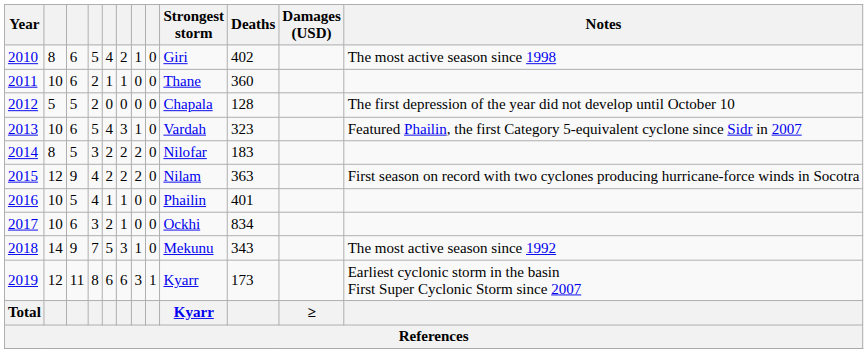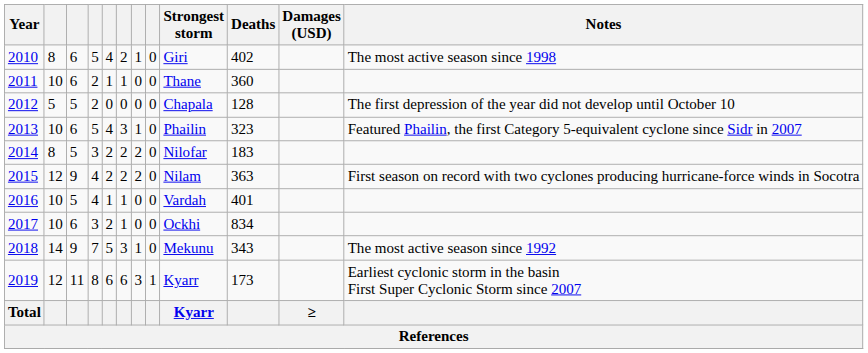 <table class="wikitable sortable">
 <tr>
 <th>Year</th>
 <th></th>
 <th></th>
 <th></th>
 <th></th>
 <th></th>
 <th></th>
 <th></th>
 <th>Strongest<br>storm</th>
 <th>Deaths</th>
 <th>Damages<br>(USD)</th>
 <th>Notes</th>
 </tr>
 <tr>
 <td><a href='#'>2010</a></td>
 <td>8</td>
 <td>6</td>
 <td>5</td>
 <td>4</td>
 <td>2</td>
 <td>1</td>
 <td>0</td>
 <td> <a href='#'>Giri</a></td>
 <td>402</td>
 <td></td>
 <td>The most active season since <a href='#'>1998</a></td>
 </tr>
 <tr>
 <td><a href='#'>2011</a></td>
 <td>10</td>
 <td>6</td>
 <td>2</td>
 <td>1</td>
 <td>1</td>
 <td>0</td>
 <td>0</td>
 <td> <a href='#'>Thane</a></td>
 <td>360</td>
 <td></td>
 <td></td>
 </tr>
 <tr>
 <td><a href='#'>2012</a></td>
 <td>5</td>
 <td>5</td>
 <td>2</td>
 <td>0</td>
 <td>0</td>
 <td>0</td>
 <td>0</td>
 <td> <a href='#'>Chapala</a></td>
 <td>128</td>
 <td></td>
 <td>The first depression of the year did not develop until October 10</td>
 </tr>
 <tr>
 <td><a href='#'>2013</a></td>
 <td>10</td>
 <td>6</td>
 <td>5</td>
 <td>4</td>
 <td>3</td>
 <td>1</td>
 <td>0</td>
-<td> <a href='#'>Vardah</a></td>
+<td> <a href='#'>Phailin</a></td>
 <td>323</td>
 <td></td>
 <td>Featured <a href='#'>Phailin</a>, the first Category 5-equivalent cyclone since <a href='#'>Sidr</a> in <a href='#'>2007</a></td>
 </tr>
 <tr>
 <td><a href='#'>2014</a></td>
 <td>8</td>
 <td>5</td>
 <td>3</td>
 <td>2</td>
 <td>2</td>
 <td>2</td>
 <td>0</td>
 <td> <a href='#'>Nilofar</a></td>
 <td>183</td>
 <td></td>
 <td></td>
 </tr>
 <tr>
 <td><a href='#'>2015</a></td>
 <td>12</td>
 <td>9</td>
 <td>4</td>
 <td>2</td>
 <td>2</td>
 <td>2</td>
 <td>0</td>
 <td> <a href='#'>Nilam</a></td>
 <td>363</td>
 <td></td>
 <td>First season on record with two cyclones producing hurricane-force winds in Socotra</td>
 </tr>
 <tr>
 <td><a href='#'>2016</a></td>
 <td>10</td>
 <td>5</td>
 <td>4</td>
 <td>1</td>
 <td>1</td>
 <td>0</td>
 <td>0</td>
-<td> <a href='#'>Phailin</a></td>
+<td> <a href='#'>Vardah</a></td>
 <td>401</td>
 <td></td>
 <td></td>
 </tr>
 <tr>
 <td><a href='#'>2017</a></td>
 <td>10</td>
 <td>6</td>
 <td>3</td>
 <td>2</td>
 <td>1</td>
 <td>0</td>
 <td>0</td>
 <td> <a href='#'>Ockhi</a></td>
 <td>834</td>
 <td></td>
 <td></td>
 </tr>
 <tr>
 <td><a href='#'>2018</a></td>
 <td>14</td>
 <td>9</td>
 <td>7</td>
 <td>5</td>
 <td>3</td>
 <td>1</td>
 <td>0</td>
 <td> <a href='#'>Mekunu</a></td>
 <td>343</td>
 <td></td>
 <td>The most active season since <a href='#'>1992</a></td>
 </tr>
 <tr>
 <td><a href='#'>2019</a></td>
 <td>12</td>
 <td>11</td>
 <td>8</td>
 <td>6</td>
 <td>6</td>
 <td>3</td>
 <td>1</td>
 <td> <a href='#'>Kyarr</a></td>
 <td>173</td>
 <td></td>
 <td>Earliest cyclonic storm in the basin<br>First Super Cyclonic Storm since <a href='#'>2007</a></td>
 </tr>
 <tr class="unsortable">
 <th><strong>Total</strong></th>
 <th><strong></strong></th>
 <th><strong></strong></th>
 <th><strong></strong></th>
 <th><strong></strong></th>
 <th><strong></strong></th>
 <th><strong></strong></th>
 <th><strong></strong></th>
 <th><strong><a href='#'>Kyarr</a></strong></th>
 <th><strong></strong></th>
 <th><strong>≥</strong></th>
 <th></th>
 </tr>
 <tr>
 <th colspan="12">References</th>
 </tr>
 <tr>
 </tr>
 </table>
